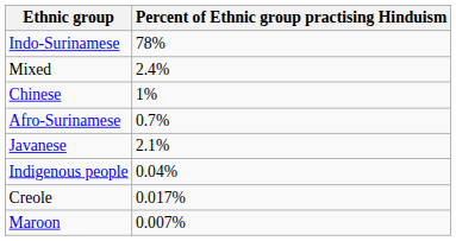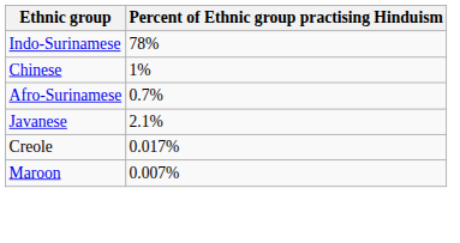 <table class="wikitable sortable">
 <tr>
 <th>Ethnic group</th>
 <th>Percent of Ethnic group practising Hinduism</th>
 </tr>
 <tr>
 <td><a href='#'>Indo-Surinamese</a></td>
 <td>78%</td>
-</tr>
-<tr>
-<td>Mixed</td>
-<td>2.4%</td>
 </tr>
 <tr>
 <td><a href='#'>Chinese</a></td>
 <td>1%</td>
 </tr>
 <tr>
 <td><a href='#'>Afro-Surinamese</a></td>
 <td>0.7%</td>
 </tr>
 <tr>
 <td><a href='#'>Javanese</a></td>
 <td>2.1%</td>
 </tr>
 <tr>
-<td><a href='#'>Indigenous people</a></td>
-<td>0.04%</td>
-</tr>
-<tr>
 <td>Creole</td>
 <td>0.017%</td>
 </tr>
 <tr>
 <td><a href='#'>Maroon</a></td>
 <td>0.007%</td>
 </tr>
 </table>
